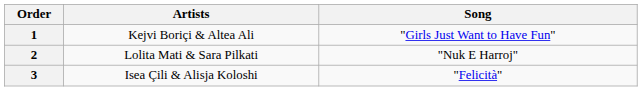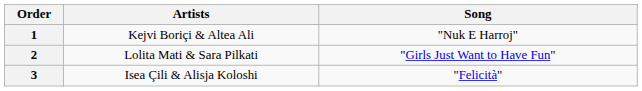 <table class="wikitable" style="text-align:center; width:50%;">
 <tr>
 <th width="03%">Order</th>
 <th width="20%">Artists</th>
 <th width="25%">Song</th>
 </tr>
 <tr>
 <th>1</th>
 <td>Kejvi Boriçi & Altea Ali</td>
-<td>"<a href='#'>Girls Just Want to Have Fun</a>"</td>
+<td>"Nuk E Harroj"</td>
 </tr>
 <tr>
 <th>2</th>
 <td>Lolita Mati & Sara Pilkati</td>
-<td>"Nuk E Harroj"</td>
+<td>"<a href='#'>Girls Just Want to Have Fun</a>"</td>
 </tr>
 <tr>
 <th>3</th>
 <td>Isea Çili & Alisja Koloshi</td>
 <td>"<a href='#'>Felicità</a>"</td>
 </tr>
 </table>
